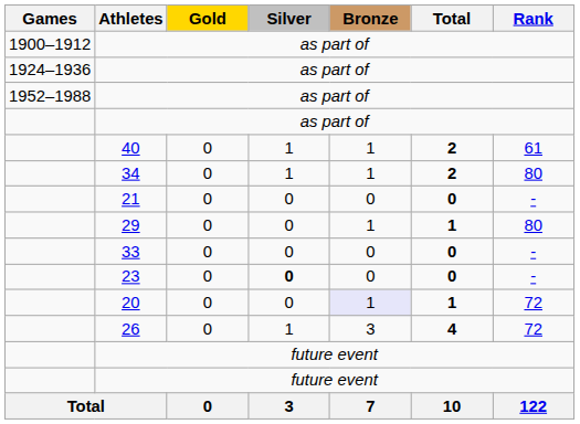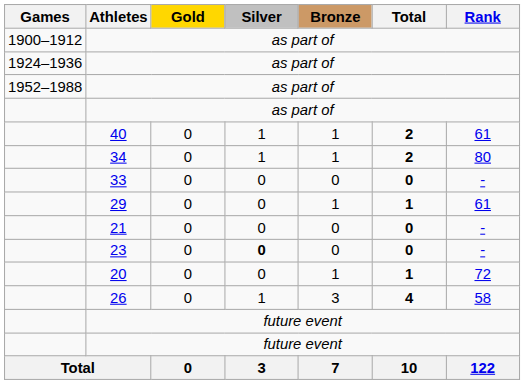 <table class="wikitable" style="text-align:center; font-size:90%;">
 <tr>
 <th>Games</th>
 <th>Athletes</th>
 <td style="background:gold; width:4.5em; font-weight:bold;">Gold</td>
 <td style="background:silver; width:4.5em; font-weight:bold;">Silver</td>
 <td style="background:#cc9966; width:4.5em; font-weight:bold;">Bronze</td>
 <th style="width:4.5em; font-weight:bold;">Total</th>
 <th style="width:4.5em; font-weight:bold;"><a href='#'>Rank</a></th>
 </tr>
 <tr>
 <td align=left>1900–1912</td>
 <td colspan=6><em>as part of </em></td>
 </tr>
 <tr>
 <td align=left>1924–1936</td>
 <td colspan=6><em>as part of </em></td>
 </tr>
 <tr>
 <td align=left>1952–1988</td>
 <td colspan=6><em>as part of </em></td>
 </tr>
 <tr>
 <td align=left></td>
 <td colspan=6><em>as part of </em></td>
 </tr>
 <tr>
 <td align=left></td>
 <td><a href='#'>40</a></td>
 <td>0</td>
 <td>1</td>
 <td>1</td>
 <td><strong>2</strong></td>
 <td><a href='#'>61</a></td>
 </tr>
 <tr>
 <td align=left></td>
 <td><a href='#'>34</a></td>
 <td>0</td>
 <td>1</td>
 <td>1</td>
 <td><strong>2</strong></td>
 <td><a href='#'>80</a></td>
 </tr>
 <tr>
 <td align=left></td>
-<td><a href='#'>21</a></td>
+<td><a href='#'>33</a></td>
 <td>0</td>
 <td>0</td>
 <td>0</td>
 <td><strong>0</strong></td>
 <td><a href='#'>-</a></td>
 </tr>
 <tr>
 <td align=left></td>
 <td><a href='#'>29</a></td>
 <td>0</td>
 <td>0</td>
 <td>1</td>
 <td><strong>1</strong></td>
-<td><a href='#'>80</a></td>
+<td><a href='#'>61</a></td>
 </tr>
 <tr>
 <td align=left></td>
-<td><a href='#'>33</a></td>
+<td><a href='#'>21</a></td>
 <td>0</td>
 <td>0</td>
 <td>0</td>
 <td><strong>0</strong></td>
 <td><a href='#'>-</a></td>
 </tr>
 <tr>
 <td align=left></td>
 <td><a href='#'>23</a></td>
 <td>0</td>
 <td><strong>0</strong></td>
 <td>0</td>
 <td><strong>0</strong></td>
 <td><a href='#'>-</a></td>
 </tr>
 <tr>
 <td align=left></td>
 <td><a href='#'>20</a></td>
 <td>0</td>
 <td>0</td>
-<td style="background: lavender;">1</td>
+<td>1</td>
 <td><strong>1</strong></td>
 <td><a href='#'>72</a></td>
 </tr>
 <tr>
 <td align=left></td>
 <td><a href='#'>26</a></td>
 <td>0</td>
 <td>1</td>
 <td>3</td>
 <td><strong>4</strong></td>
-<td><a href='#'>72</a></td>
+<td><a href='#'>58</a></td>
 </tr>
 <tr>
 <td align=left></td>
 <td colspan=6><em>future event</em></td>
 </tr>
 <tr>
 <td align=left></td>
 <td colspan=6><em>future event</em></td>
 </tr>
 <tr>
 <th colspan=2>Total</th>
 <th>0</th>
 <th>3</th>
 <th>7</th>
 <th>10</th>
 <th><a href='#'>122</a></th>
 </tr>
 </table>
